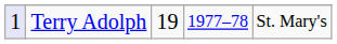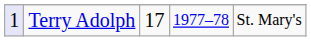 <table class="wikitable">
 <tr>
 </tr>
 <tr>
 <td style="background: lavender;">1</td>
 <td><a href='#'>Terry Adolph</a></td>
-<td>19</td>
+<td>17</td>
 <td style="font-size:80%;"><a href='#'>1977–78</a></td>
 <td style="font-size:80%;">St. Mary's</td>
 </tr>
 </table>
